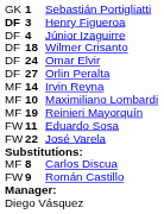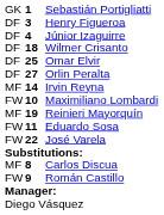 <table style = "font-size: 90%" cellspacing = "0" cellpadding = "0">
 <tr>
 <td colspan = 4></td>
 </tr>
 <tr>
 <th style="width:25px;"></th>
 <th style="width:25px;"></th>
 </tr>
 <tr>
 <td>GK</td>
 <td><strong>1</strong></td>
 <td> <a href='#'>Sebastián Portigliatti</a></td>
 </tr>
 <tr>
-<td><strong>DF</strong></td>
+<td>DF</td>
 <td><strong>3</strong></td>
 <td> <a href='#'>Henry Figueroa</a></td>
 </tr>
 <tr>
 <td>DF</td>
 <td><strong>4</strong></td>
 <td> <a href='#'>Júnior Izaguirre</a></td>
 <td></td>
 <td></td>
 </tr>
 <tr>
 <td>DF</td>
 <td><strong>18</strong></td>
 <td> <a href='#'>Wilmer Crisanto</a></td>
 </tr>
 <tr>
 <td>DF</td>
-<td><strong>24</strong></td>
+<td><strong>25</strong></td>
 <td> <a href='#'>Omar Elvir</a></td>
 <td></td>
 <td></td>
 </tr>
 <tr>
 <td>DF</td>
 <td><strong>27</strong></td>
 <td> <a href='#'>Orlin Peralta</a></td>
 </tr>
 <tr>
 <td>MF</td>
 <td><strong>14</strong></td>
 <td> <a href='#'>Irvin Reyna</a></td>
 <td></td>
 <td></td>
 </tr>
 <tr>
-<td>MF</td>
+<td>FW</td>
 <td><strong>10</strong></td>
 <td> <a href='#'>Maximiliano Lombardi</a></td>
 </tr>
 <tr>
 <td>MF</td>
 <td><strong>19</strong></td>
 <td> <a href='#'>Reinieri Mayorquín</a></td>
 <td></td>
 <td></td>
 <td></td>
 <td></td>
 </tr>
 <tr>
 <td>FW</td>
 <td><strong>11</strong></td>
 <td> <a href='#'>Eduardo Sosa</a></td>
 </tr>
 <tr>
 <td>FW</td>
 <td><strong>22</strong></td>
 <td> <a href='#'>José Varela</a></td>
 </tr>
 <tr>
 <td colspan = 3><strong>Substitutions:</strong></td>
 </tr>
 <tr>
 <td>MF</td>
 <td><strong>8</strong></td>
 <td> <a href='#'>Carlos Discua</a></td>
 <td></td>
 <td></td>
 </tr>
 <tr>
 <td>FW</td>
 <td><strong>9</strong></td>
 <td> <a href='#'>Román Castillo</a></td>
 <td></td>
 <td></td>
 <td></td>
 <td></td>
 </tr>
 <tr>
 <td colspan = 3><strong>Manager:</strong></td>
 </tr>
 <tr>
 <td colspan = 3> Diego Vásquez</td>
 </tr>
 </table>
